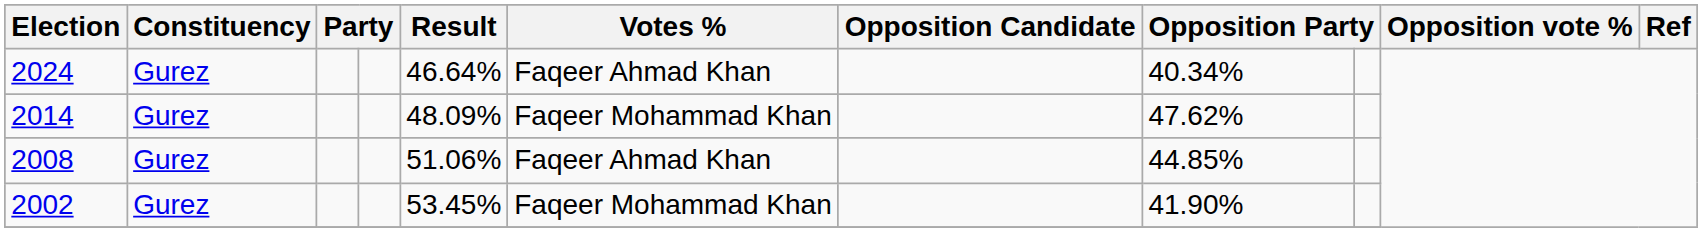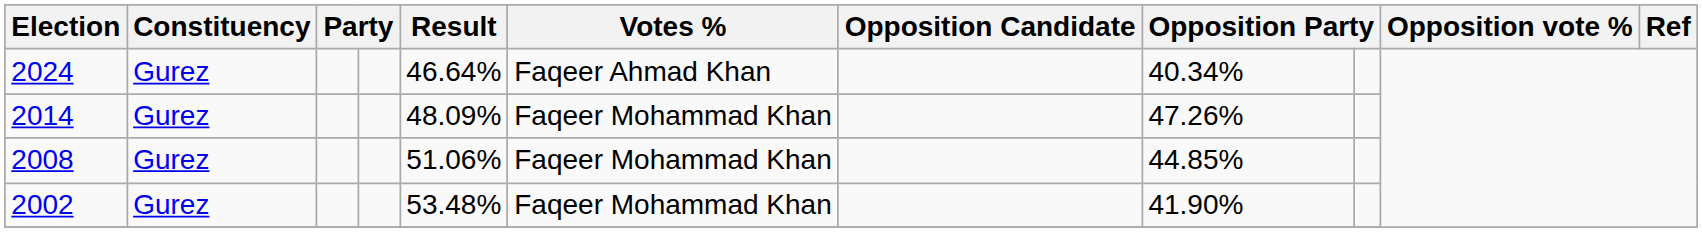 <table class="wikitable sortable">
 <tr>
 <th>Election</th>
 <th>Constituency</th>
 <th colspan="2">Party</th>
 <th>Result</th>
 <th>Votes %</th>
 <th>Opposition Candidate</th>
 <th colspan="2">Opposition Party</th>
 <th>Opposition vote %</th>
 <th>Ref</th>
 </tr>
 <tr>
 <td><a href='#'>2024</a></td>
 <td><a href='#'>Gurez</a></td>
 <td></td>
 <td></td>
 <td>46.64%</td>
 <td>Faqeer Ahmad Khan</td>
 <td></td>
 <td>40.34%</td>
 <td></td>
 </tr>
 <tr>
 <td><a href='#'>2014</a></td>
 <td><a href='#'>Gurez</a></td>
 <td></td>
 <td></td>
 <td>48.09%</td>
 <td>Faqeer Mohammad Khan</td>
 <td></td>
-<td>47.62%</td>
+<td>47.26%</td>
 <td></td>
 </tr>
 <tr>
 <td><a href='#'>2008</a></td>
 <td><a href='#'>Gurez</a></td>
 <td></td>
 <td></td>
 <td>51.06%</td>
-<td>Faqeer Ahmad Khan</td>
+<td>Faqeer Mohammad Khan</td>
 <td></td>
 <td>44.85%</td>
 <td></td>
 </tr>
 <tr>
 <td><a href='#'>2002</a></td>
 <td><a href='#'>Gurez</a></td>
 <td></td>
 <td></td>
-<td>53.45%</td>
+<td>53.48%</td>
 <td>Faqeer Mohammad Khan</td>
 <td></td>
 <td>41.90%</td>
 <td></td>
 </tr>
 <tr>
 </tr>
 </table>
